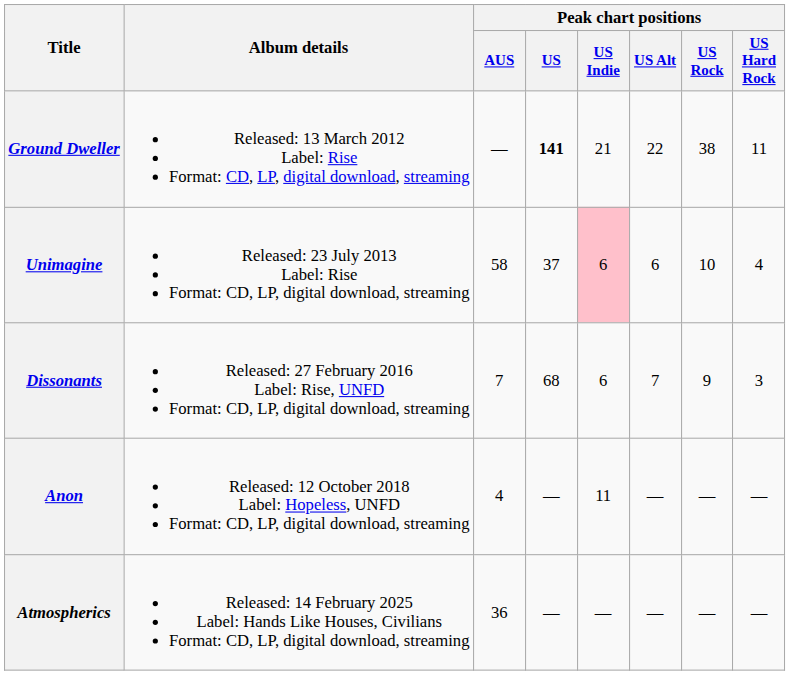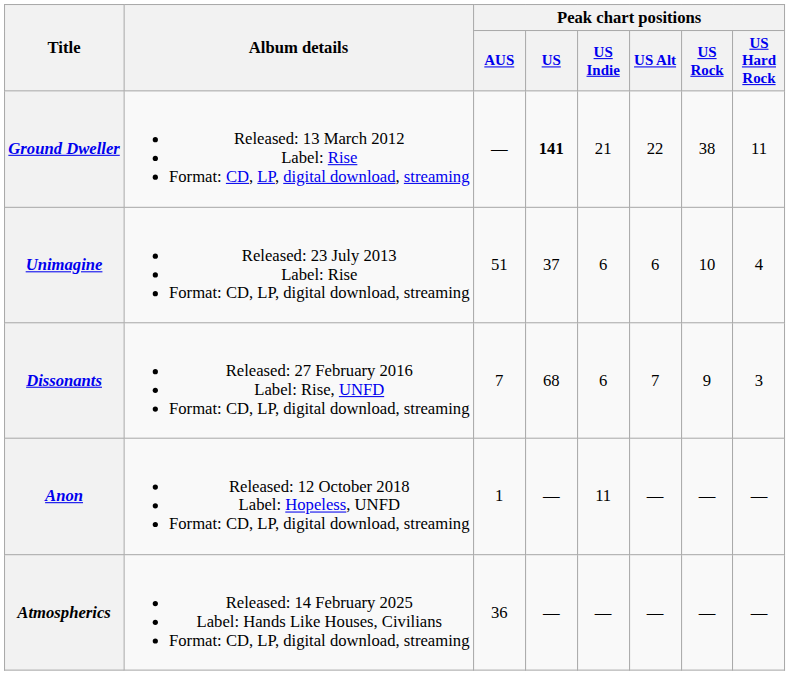 <table class="wikitable plainrowheaders" style="text-align:center;">
 <tr>
 <th scope="col" rowspan="2">Title</th>
 <th scope="col" rowspan="2">Album details</th>
 <th scope="col" colspan="6">Peak chart positions</th>
 </tr>
 <tr>
 <th scope="col" style="width:3em;font-size:90%;"><a href='#'>AUS</a><br></th>
 <th scope="col" style="width:3em;font-size:90%;"><a href='#'>US</a><br></th>
 <th scope="col" style="width:3em;font-size:90%;"><a href='#'>US Indie</a><br></th>
 <th scope="col" style="width:3em;font-size:90%;"><a href='#'>US Alt</a><br></th>
 <th scope="col" style="width:3em;font-size:90%;"><a href='#'>US Rock</a><br></th>
 <th scope="col" style="width:3em;font-size:90%;"><a href='#'>US Hard Rock</a><br></th>
 </tr>
 <tr>
 <th scope="row"><em><a href='#'>Ground Dweller</a></em></th>
 <td><br><ul><li>Released: 13 March 2012</li><li>Label: <a href='#'>Rise</a></li><li>Format: <a href='#'>CD</a>, <a href='#'>LP</a>, <a href='#'>digital download</a>, <a href='#'>streaming</a></li></ul></td>
 <td>—</td>
 <td><strong>141</strong></td>
 <td>21</td>
 <td>22</td>
 <td>38</td>
 <td>11</td>
 </tr>
 <tr>
 <th scope="row"><em><a href='#'>Unimagine</a></em></th>
 <td><br><ul><li>Released: 23 July 2013</li><li>Label: Rise</li><li>Format: CD, LP, digital download, streaming</li></ul></td>
-<td>58</td>
+<td>51</td>
 <td>37</td>
-<td style="background: pink;">6</td>
+<td>6</td>
 <td>6</td>
 <td>10</td>
 <td>4</td>
 </tr>
 <tr>
 <th scope="row"><em><a href='#'>Dissonants</a></em></th>
 <td><br><ul><li>Released: 27 February 2016</li><li>Label: Rise, <a href='#'>UNFD</a></li><li>Format: CD, LP, digital download, streaming</li></ul></td>
 <td>7</td>
 <td>68</td>
 <td>6</td>
 <td>7</td>
 <td>9</td>
 <td>3</td>
 </tr>
 <tr>
 <th scope="row"><em><a href='#'>Anon</a></em></th>
 <td><br><ul><li>Released: 12 October 2018</li><li>Label: <a href='#'>Hopeless</a>, UNFD</li><li>Format: CD, LP, digital download, streaming</li></ul></td>
-<td>4</td>
+<td>1</td>
 <td>—</td>
 <td>11</td>
 <td>—</td>
 <td>—</td>
 <td>—</td>
 </tr>
 <tr>
 <th scope="row"><em>Atmospherics</em></th>
 <td><br><ul><li>Released: 14 February 2025</li><li>Label: Hands Like Houses, Civilians</li><li>Format: CD, LP, digital download, streaming</li></ul></td>
 <td>36<br></td>
 <td>—</td>
 <td>—</td>
 <td>—</td>
 <td>—</td>
 <td>—</td>
 </tr>
 </table>
